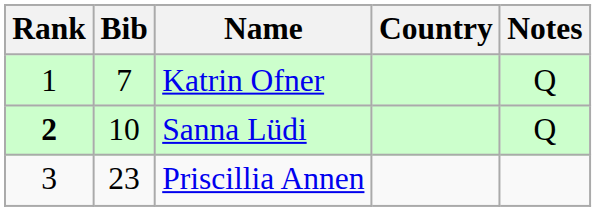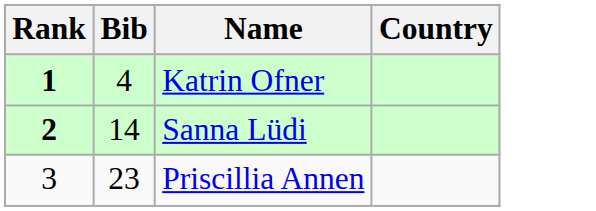 <table class="wikitable" style="text-align:center;">
 <tr>
 <th>Rank</th>
 <th>Bib</th>
 <th>Name</th>
 <th>Country</th>
-<th>Notes</th>
 </tr>
 <tr bgcolor=ccffcc>
-<td>1</td>
-<td>7</td>
+<td><strong>1</strong></td>
+<td>4</td>
 <td align=left><a href='#'>Katrin Ofner</a></td>
 <td align="left"></td>
-<td>Q</td>
 </tr>
 <tr bgcolor=ccffcc>
 <td><strong>2</strong></td>
-<td>10</td>
+<td>14</td>
 <td align=left><a href='#'>Sanna Lüdi</a></td>
 <td align="left"></td>
-<td>Q</td>
 </tr>
 <tr>
 <td>3</td>
 <td>23</td>
 <td align=left><a href='#'>Priscillia Annen</a></td>
 <td align="left"></td>
-<td></td>
 </tr>
 </table>
